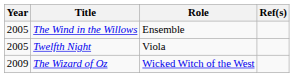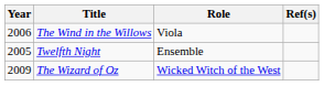 <table class="wikitable">
 <tr>
 <th>Year</th>
 <th>Title</th>
 <th>Role</th>
 <th>Ref(s)</th>
 </tr>
 <tr>
-<td>2005</td>
+<td>2006</td>
 <td><em><a href='#'>The Wind in the Willows</a></em></td>
-<td>Ensemble</td>
+<td>Viola</td>
 <td></td>
 </tr>
 <tr>
 <td>2005</td>
 <td><em><a href='#'>Twelfth Night</a></em></td>
-<td>Viola</td>
+<td>Ensemble</td>
 <td></td>
 </tr>
 <tr>
 <td>2009</td>
 <td><em><a href='#'>The Wizard of Oz</a></em></td>
 <td><a href='#'>Wicked Witch of the West</a></td>
 <td></td>
 </tr>
 </table>
